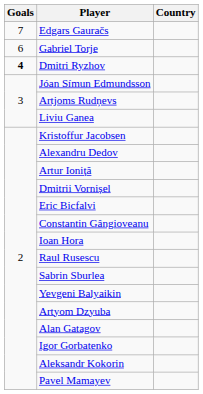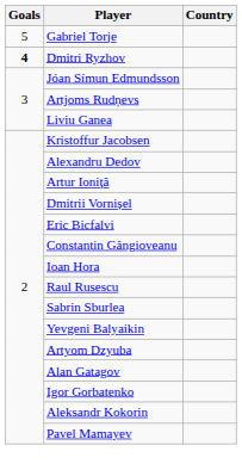 <table class="wikitable" style="text-align: left;">
 <tr>
 <th>Goals</th>
 <th>Player</th>
 <th>Country</th>
 </tr>
 <tr>
-<td rowspan="1" align=center>7</td>
-<td><a href='#'>Edgars Gauračs</a></td>
-<td></td>
-</tr>
-<tr>
-<td rowspan="1" align=center>6</td>
+<td rowspan="1" align=center>5</td>
 <td><a href='#'>Gabriel Torje</a></td>
 <td></td>
 </tr>
 <tr>
 <td rowspan="1" align=center><strong>4</strong></td>
 <td><a href='#'>Dmitri Ryzhov</a></td>
 <td></td>
 </tr>
 <tr>
 <td rowspan="3" align=center>3</td>
 <td><a href='#'>Jóan Símun Edmundsson</a></td>
 <td></td>
 </tr>
 <tr>
 <td><a href='#'>Artjoms Rudņevs</a></td>
 <td></td>
 </tr>
 <tr>
 <td><a href='#'>Liviu Ganea</a></td>
 <td></td>
 </tr>
 <tr>
 <td rowspan="15" align=center>2</td>
 <td><a href='#'>Kristoffur Jacobsen</a></td>
 <td></td>
 </tr>
 <tr>
 <td><a href='#'>Alexandru Dedov</a></td>
 <td></td>
 </tr>
 <tr>
 <td><a href='#'>Artur Ioniţă</a></td>
 <td></td>
 </tr>
 <tr>
 <td><a href='#'>Dmitrii Vornișel</a></td>
 <td></td>
 </tr>
 <tr>
 <td><a href='#'>Eric Bicfalvi</a></td>
 <td></td>
 </tr>
 <tr>
 <td><a href='#'>Constantin Gângioveanu</a></td>
 <td></td>
 </tr>
 <tr>
 <td><a href='#'>Ioan Hora</a></td>
 <td></td>
 </tr>
 <tr>
 <td><a href='#'>Raul Rusescu</a></td>
 <td></td>
 </tr>
 <tr>
 <td><a href='#'>Sabrin Sburlea</a></td>
 <td></td>
 </tr>
 <tr>
 <td><a href='#'>Yevgeni Balyaikin</a></td>
 <td></td>
 </tr>
 <tr>
 <td><a href='#'>Artyom Dzyuba</a></td>
 <td></td>
 </tr>
 <tr>
 <td><a href='#'>Alan Gatagov</a></td>
 <td></td>
 </tr>
 <tr>
 <td><a href='#'>Igor Gorbatenko</a></td>
 <td></td>
 </tr>
 <tr>
 <td><a href='#'>Aleksandr Kokorin</a></td>
 <td></td>
 </tr>
 <tr>
 <td><a href='#'>Pavel Mamayev</a></td>
 <td></td>
 </tr>
 </table>
